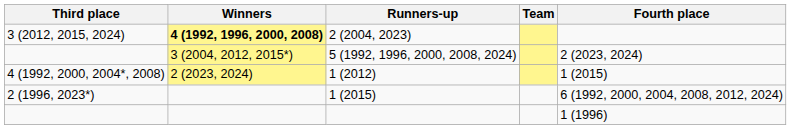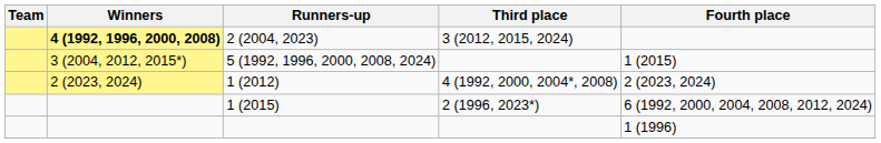 <table class="wikitable sortable">
 <tr>
-<th>Third place</th>
+<th>Team</th>
 <th>Winners</th>
 <th>Runners-up</th>
-<th>Team</th>
+<th>Third place</th>
 <th>Fourth place</th>
 </tr>
 <tr>
-<td>3 (2012, 2015, 2024)</td>
+<td style=background:#FFF68F></td>
 <td style=background:#FFF68F><strong>4 (1992, 1996, 2000, 2008)</strong></td>
 <td>2 (2004, 2023)</td>
-<td style=background:#FFF68F></td>
+<td>3 (2012, 2015, 2024)</td>
 <td></td>
 </tr>
 <tr>
-<td></td>
+<td style=background:#FFF68F></td>
 <td style=background:#FFF68F>3 (2004, 2012, 2015*)</td>
 <td>5 (1992, 1996, 2000, 2008, 2024)</td>
+<td></td>
+<td>1 (2015)</td>
+</tr>
+<tr>
 <td style=background:#FFF68F></td>
+<td style=background:#FFF68F>2 (2023, 2024)</td>
+<td>1 (2012)</td>
+<td>4 (1992, 2000, 2004*, 2008)</td>
 <td>2 (2023, 2024)</td>
 </tr>
 <tr>
-<td>4 (1992, 2000, 2004*, 2008)</td>
-<td style=background:#FFF68F>2 (2023, 2024)</td>
-<td>1 (2012)</td>
-<td style=background:#FFF68F></td>
-<td>1 (2015)</td>
-</tr>
-<tr>
-<td>2 (1996, 2023*)</td>
+<td></td>
 <td></td>
 <td>1 (2015)</td>
-<td></td>
+<td>2 (1996, 2023*)</td>
 <td>6 (1992, 2000, 2004, 2008, 2012, 2024)</td>
 </tr>
 <tr>
 <td></td>
 <td></td>
 <td></td>
 <td></td>
 <td>1 (1996)</td>
 </tr>
 </table>
